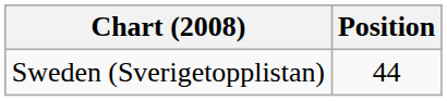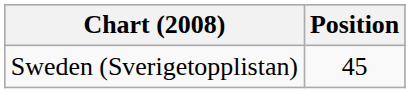 <table class="wikitable">
 <tr>
 <th>Chart (2008)</th>
 <th>Position</th>
 </tr>
 <tr>
 <td>Sweden (Sverigetopplistan)</td>
-<td style="text-align:center;">44</td>
+<td style="text-align:center;">45</td>
 </tr>
 </table>
